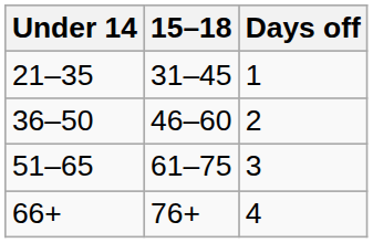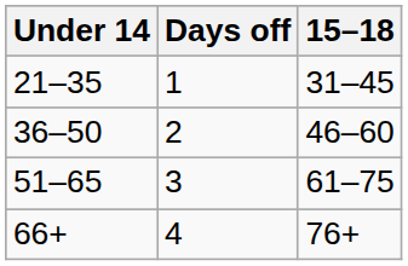 <table class="wikitable">
 <tr>
 <th>Under 14</th>
+<th>Days off</th>
 <th>15–18</th>
-<th>Days off</th>
 </tr>
 <tr>
 <td>21–35</td>
+<td>1</td>
 <td>31–45</td>
-<td>1</td>
 </tr>
 <tr>
 <td>36–50</td>
+<td>2</td>
 <td>46–60</td>
-<td>2</td>
 </tr>
 <tr>
 <td>51–65</td>
+<td>3</td>
 <td>61–75</td>
-<td>3</td>
 </tr>
 <tr>
 <td>66+</td>
+<td>4</td>
 <td>76+</td>
-<td>4</td>
 </tr>
 </table>
